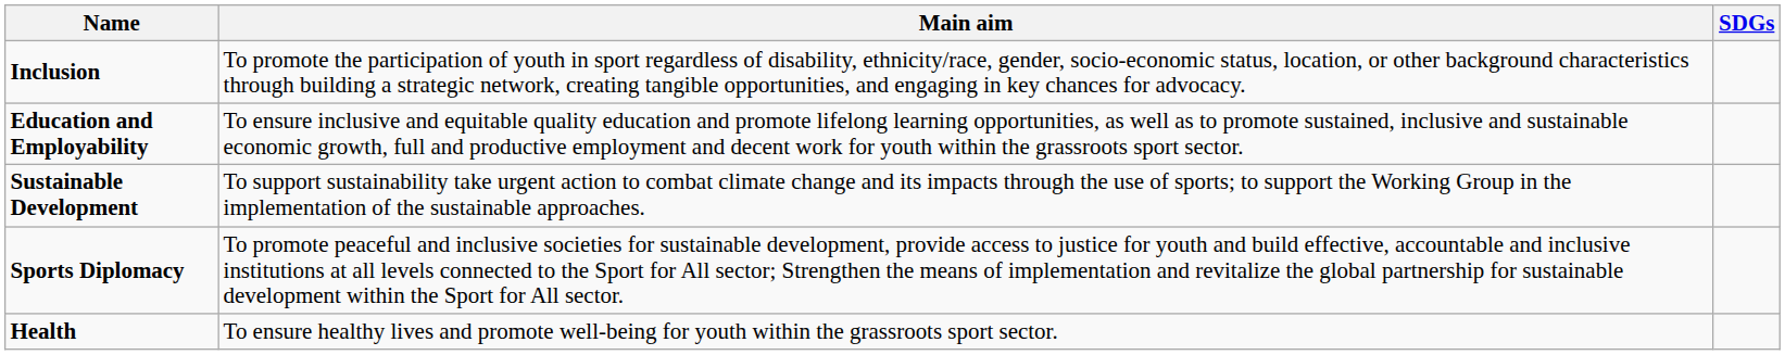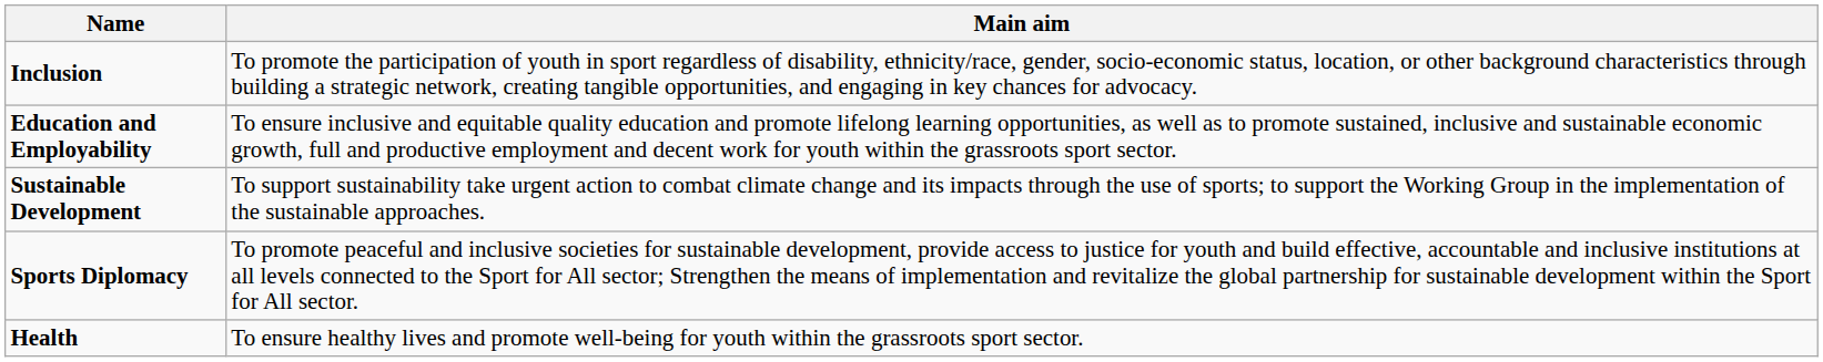 <table class="wikitable">
 <tr>
 <th>Name</th>
 <th>Main aim</th>
-<th><a href='#'>SDGs</a></th>
 </tr>
 <tr>
 <td><strong>Inclusion</strong></td>
 <td>To promote the participation of youth in sport regardless of disability, ethnicity/race, gender, socio-economic status, location, or other background characteristics through building a strategic network, creating tangible opportunities, and engaging in key chances for advocacy.</td>
-<td>  </td>
 </tr>
 <tr>
 <td><strong>Education and Employability</strong></td>
 <td>To ensure inclusive and equitable quality education and promote lifelong learning opportunities, as well as to promote sustained, inclusive and sustainable economic growth, full and productive employment and decent work for youth within the grassroots sport sector.</td>
-<td> </td>
 </tr>
 <tr>
 <td><strong>Sustainable Development</strong></td>
 <td>To support sustainability take urgent action to combat climate change and its impacts through the use of sports; to support the Working Group in the implementation of the sustainable approaches.</td>
-<td></td>
 </tr>
 <tr>
 <td><strong>Sports Diplomacy</strong></td>
 <td>To promote peaceful and inclusive societies for sustainable development, provide access to justice for youth and build effective, accountable and inclusive institutions at all levels connected to the Sport for All sector; Strengthen the means of implementation and revitalize the global partnership for sustainable development within the Sport for All sector.</td>
-<td> </td>
 </tr>
 <tr>
 <td><strong>Health</strong></td>
 <td>To ensure healthy lives and promote well-being for youth within the grassroots sport sector.</td>
-<td></td>
 </tr>
 </table>
